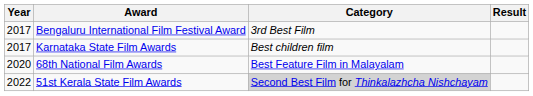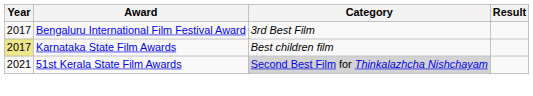 <table class="wikitable sortable">
 <tr>
 <th>Year</th>
 <th>Award</th>
 <th>Category</th>
 <th>Result</th>
 </tr>
 <tr>
 <td>2017</td>
 <td><a href='#'>Bengaluru International Film Festival Award</a></td>
 <td><em>3rd Best Film</em></td>
 <td></td>
 </tr>
 <tr>
-<td>2017</td>
+<td style="background: khaki;">2017</td>
 <td><a href='#'>Karnataka State Film Awards</a></td>
 <td><em>Best children film</em></td>
 <td></td>
 </tr>
 <tr>
-<td>2020</td>
-<td><a href='#'>68th National Film Awards</a></td>
-<td><a href='#'>Best Feature Film in Malayalam</a></td>
-<td> </td>
-</tr>
-<tr>
-<td>2022</td>
+<td>2021</td>
 <td><a href='#'>51st Kerala State Film Awards</a></td>
 <td style="background: lightgrey;"><a href='#'>Second Best Film</a> for <em><a href='#'>Thinkalazhcha Nishchayam</a></em></td>
 <td> </td>
 </tr>
 </table>
